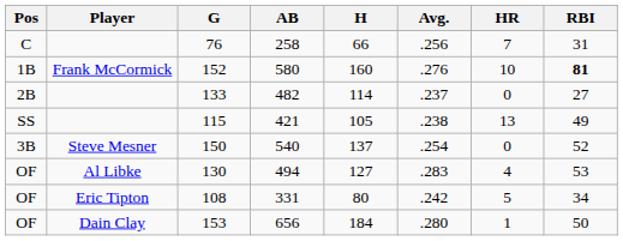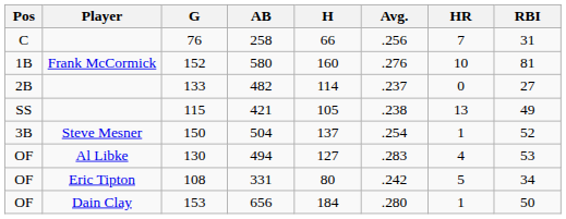 <table class="wikitable sortable">
 <tr>
 <th bgcolor="#DDDDFF" width="5%">Pos</th>
 <th bgcolor="#DDDDFF" width="16%">Player</th>
 <th bgcolor="#DDDDFF" width="9%">G</th>
 <th bgcolor="#DDDDFF" width="9%">AB</th>
 <th bgcolor="#DDDDFF" width="9%">H</th>
 <th bgcolor="#DDDDFF" width="9%">Avg.</th>
 <th bgcolor="#DDDDFF" width="9%">HR</th>
 <th bgcolor="#DDDDFF" width="9%">RBI</th>
 </tr>
 <tr align="center">
 <td>C</td>
 <td></td>
 <td>76</td>
 <td>258</td>
 <td>66</td>
 <td>.256</td>
 <td>7</td>
 <td>31</td>
 </tr>
 <tr align="center">
 <td>1B</td>
 <td><a href='#'>Frank McCormick</a></td>
 <td>152</td>
 <td>580</td>
 <td>160</td>
 <td>.276</td>
 <td>10</td>
-<td><strong>81</strong></td>
+<td>81</td>
 </tr>
 <tr align=center>
 <td>2B</td>
 <td></td>
 <td>133</td>
 <td>482</td>
 <td>114</td>
 <td>.237</td>
 <td>0</td>
 <td>27</td>
 </tr>
 <tr align="center">
 <td>SS</td>
 <td></td>
 <td>115</td>
 <td>421</td>
 <td>105</td>
 <td>.238</td>
 <td>13</td>
 <td>49</td>
 </tr>
 <tr align="center">
 <td>3B</td>
 <td><a href='#'>Steve Mesner</a></td>
 <td>150</td>
-<td>540</td>
+<td>504</td>
 <td>137</td>
 <td>.254</td>
-<td>0</td>
+<td>1</td>
 <td>52</td>
 </tr>
 <tr align=center>
 <td>OF</td>
 <td><a href='#'>Al Libke</a></td>
 <td>130</td>
 <td>494</td>
 <td>127</td>
 <td>.283</td>
 <td>4</td>
 <td>53</td>
 </tr>
 <tr align=center>
 <td>OF</td>
 <td><a href='#'>Eric Tipton</a></td>
 <td>108</td>
 <td>331</td>
 <td>80</td>
 <td>.242</td>
 <td>5</td>
 <td>34</td>
 </tr>
 <tr align=center>
 <td>OF</td>
 <td><a href='#'>Dain Clay</a></td>
 <td>153</td>
 <td>656</td>
 <td>184</td>
 <td>.280</td>
 <td>1</td>
 <td>50</td>
 </tr>
 </table>
